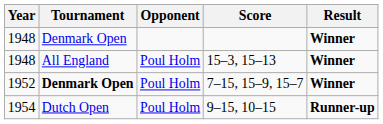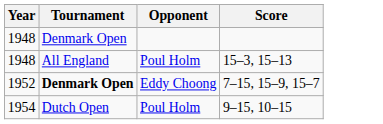 <table class="wikitable sortable" style="font-size:90%;">
 <tr>
 <th>Year</th>
 <th>Tournament</th>
 <th>Opponent</th>
 <th>Score</th>
-<th>Result</th>
 </tr>
 <tr>
 <td align="center">1948</td>
 <td><a href='#'>Denmark Open</a></td>
 <td></td>
 <td></td>
-<td> <strong>Winner</strong></td>
 </tr>
 <tr>
 <td align="center">1948</td>
 <td><a href='#'>All England</a></td>
 <td> <a href='#'>Poul Holm</a></td>
 <td>15–3, 15–13</td>
-<td> <strong>Winner</strong></td>
 </tr>
 <tr>
 <td align="center">1952</td>
 <td><strong>Denmark Open</strong></td>
-<td> <a href='#'>Poul Holm</a></td>
+<td> <a href='#'>Eddy Choong</a></td>
 <td>7–15, 15–9, 15–7</td>
-<td> <strong>Winner</strong></td>
 </tr>
 <tr>
 <td align="center">1954</td>
 <td><a href='#'>Dutch Open</a></td>
 <td> <a href='#'>Poul Holm</a></td>
 <td>9–15, 10–15</td>
-<td> <strong>Runner-up</strong></td>
 </tr>
 </table>
